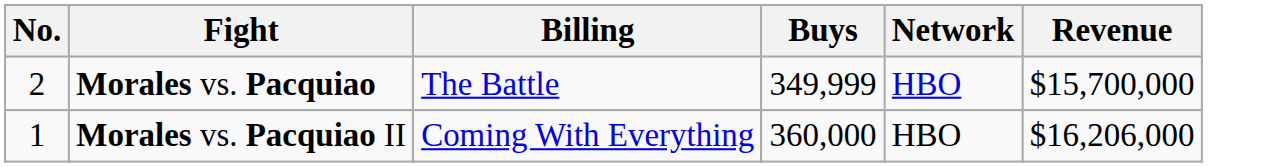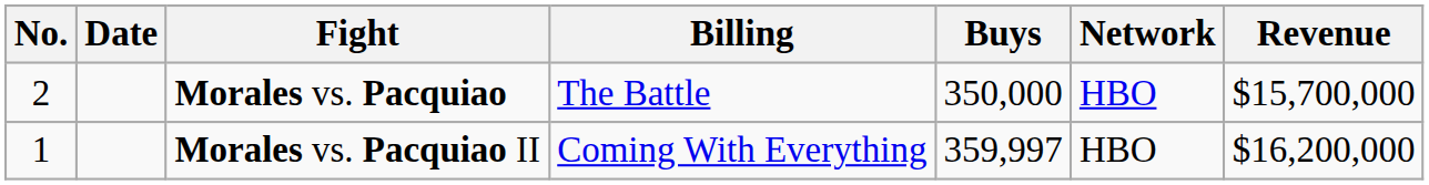 <table class="wikitable">
 <tr>
 <th>No.</th>
+<th>Date</th>
 <th>Fight</th>
 <th>Billing</th>
 <th>Buys</th>
 <th>Network</th>
 <th>Revenue</th>
 </tr>
 <tr>
 <td style="text-align:center">2</td>
+<td style="text-align:center"></td>
 <td><strong>Morales</strong> vs. <strong>Pacquiao</strong></td>
 <td><a href='#'>The Battle</a></td>
-<td>349,999</td>
+<td>350,000</td>
 <td><a href='#'>HBO</a></td>
 <td>$15,700,000</td>
 </tr>
 <tr>
 <td style="text-align:center">1</td>
+<td style="text-align:center"></td>
 <td><strong>Morales</strong> vs. <strong>Pacquiao</strong> II</td>
 <td><a href='#'>Coming With Everything</a></td>
-<td>360,000</td>
+<td>359,997</td>
 <td>HBO</td>
-<td>$16,206,000</td>
+<td>$16,200,000</td>
 </tr>
 </table>
